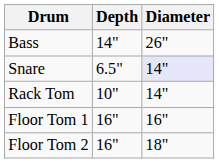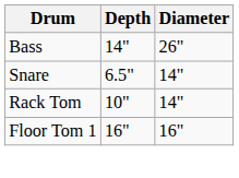 <table class="wikitable">
 <tr>
 <th>Drum</th>
 <th>Depth</th>
 <th>Diameter</th>
 </tr>
 <tr>
 <td>Bass</td>
 <td>14"</td>
 <td>26"</td>
 </tr>
 <tr>
 <td>Snare</td>
 <td>6.5"</td>
-<td style="background: lavender;">14"</td>
+<td>14"</td>
 </tr>
 <tr>
 <td>Rack Tom</td>
 <td>10"</td>
 <td>14"</td>
 </tr>
 <tr>
 <td>Floor Tom 1</td>
 <td>16"</td>
 <td>16"</td>
 </tr>
-<tr>
-<td>Floor Tom 2</td>
-<td>16"</td>
-<td>18"</td>
-</tr>
 </table>
